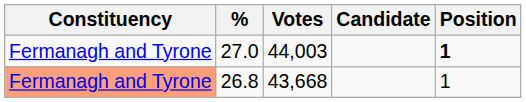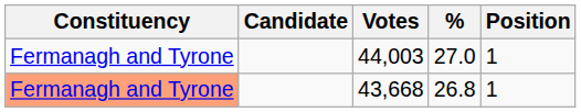 <table class="wikitable sortable">
 <tr>
 <th>Constituency</th>
+<th>Candidate</th>
+<th>Votes</th>
 <th>%</th>
-<th>Votes</th>
-<th>Candidate</th>
 <th>Position</th>
 </tr>
 <tr>
 <td><a href='#'>Fermanagh and Tyrone</a></td>
+<td></td>
+<td>44,003</td>
 <td>27.0</td>
-<td>44,003</td>
-<td></td>
-<td><strong>1</strong></td>
+<td>1</td>
 </tr>
 <tr>
 <td style="background: lightsalmon;"><a href='#'>Fermanagh and Tyrone</a></td>
+<td></td>
+<td>43,668</td>
 <td>26.8</td>
-<td>43,668</td>
-<td></td>
 <td>1</td>
 </tr>
 </table>
